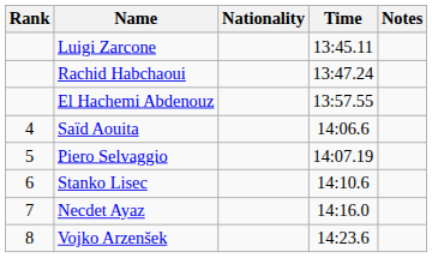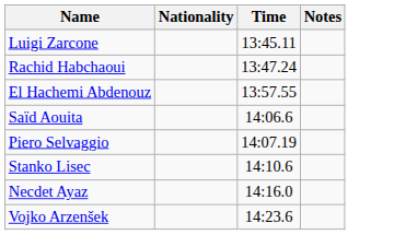 <table class="wikitable sortable" style="text-align:center">
 <tr>
-<th>Rank</th>
 <th>Name</th>
 <th>Nationality</th>
 <th>Time</th>
 <th>Notes</th>
 </tr>
 <tr>
-<td></td>
 <td align=left><a href='#'>Luigi Zarcone</a></td>
 <td align=left></td>
 <td>13:45.11</td>
 <td></td>
 </tr>
 <tr>
-<td></td>
 <td align=left><a href='#'>Rachid Habchaoui</a></td>
 <td align=left></td>
 <td>13:47.24</td>
 <td></td>
 </tr>
 <tr>
-<td></td>
 <td align=left><a href='#'>El Hachemi Abdenouz</a></td>
 <td align=left></td>
 <td>13:57.55</td>
 <td></td>
 </tr>
 <tr>
-<td>4</td>
 <td align=left><a href='#'>Saïd Aouita</a></td>
 <td align=left></td>
 <td>14:06.6</td>
 <td></td>
 </tr>
 <tr>
-<td>5</td>
 <td align=left><a href='#'>Piero Selvaggio</a></td>
 <td align=left></td>
 <td>14:07.19</td>
 <td></td>
 </tr>
 <tr>
-<td>6</td>
 <td align=left><a href='#'>Stanko Lisec</a></td>
 <td align=left></td>
 <td>14:10.6</td>
 <td></td>
 </tr>
 <tr>
-<td>7</td>
 <td align=left><a href='#'>Necdet Ayaz</a></td>
 <td align=left></td>
 <td>14:16.0</td>
 <td></td>
 </tr>
 <tr>
-<td>8</td>
 <td align=left><a href='#'>Vojko Arzenšek</a></td>
 <td align=left></td>
 <td>14:23.6</td>
 <td></td>
 </tr>
 </table>
